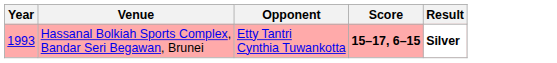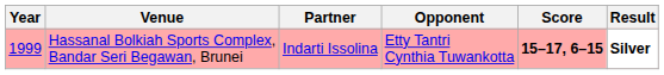 <table class="sortable wikitable" style="font-size: 90%;">
 <tr>
 <th>Year</th>
 <th>Venue</th>
+<th>Partner</th>
 <th>Opponent</th>
 <th>Score</th>
 <th>Result</th>
 </tr>
 <tr style="background:#FFAAAA">
-<td align="center"><a href='#'>1993</a></td>
+<td align="center"><a href='#'>1999</a></td>
 <td align="left"><a href='#'>Hassanal Bolkiah Sports Complex</a>,<br><a href='#'>Bandar Seri Begawan</a>, Brunei</td>
+<td align="left"> <a href='#'>Indarti Issolina</a></td>
 <td align="left"> <a href='#'>Etty Tantri</a> <br>  <a href='#'>Cynthia Tuwankotta</a></td>
 <td align="left"><strong>15–17, 6–15</strong></td>
 <td style="text-align:left; background:white"> <strong>Silver</strong></td>
 </tr>
 </table>
